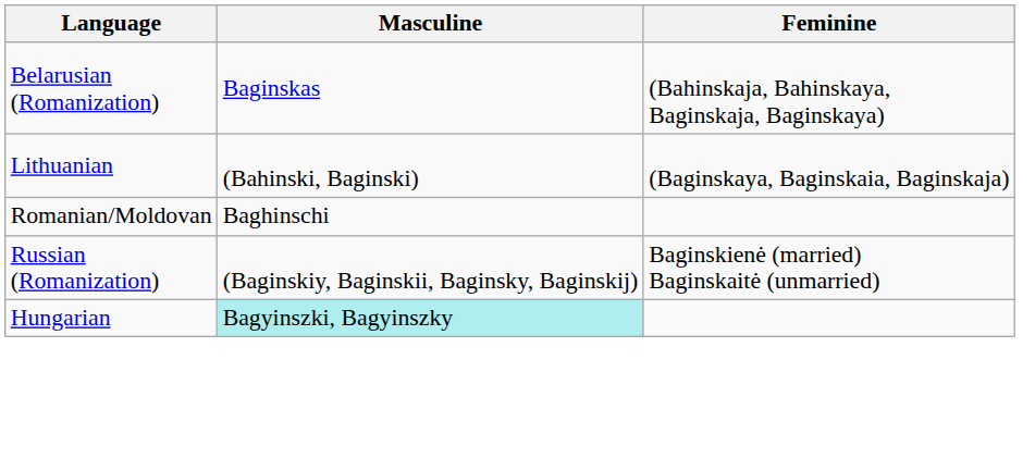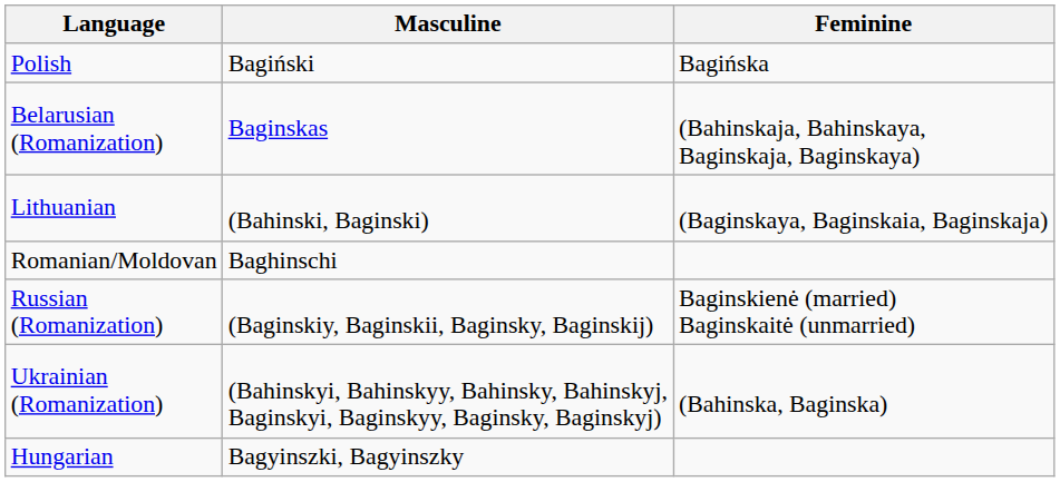 <table class="wikitable">
 <tr>
 <th>Language</th>
 <th>Masculine</th>
 <th>Feminine</th>
+</tr>
+<tr>
+<td><a href='#'>Polish</a></td>
+<td>Bagiński</td>
+<td>Bagińska</td>
 </tr>
 <tr>
 <td><a href='#'>Belarusian</a> <br>(<a href='#'>Romanization</a>)</td>
 <td><a href='#'>Baginskas</a></td>
 <td><br> (Bahinskaja, Bahinskaya, <br> Baginskaja, Baginskaya)</td>
 </tr>
 <tr>
 <td><a href='#'>Lithuanian</a></td>
 <td><br>(Bahinski, Baginski)</td>
 <td><br> (Baginskaya, Baginskaia, Baginskaja)</td>
 </tr>
 <tr>
 <td>Romanian/Moldovan</td>
 <td>Baghinschi</td>
 <td></td>
 </tr>
 <tr>
 <td><a href='#'>Russian</a> <br>(<a href='#'>Romanization</a>)</td>
 <td><br> (Baginskiy, Baginskii, Baginsky, Baginskij)</td>
 <td>Baginskienė (married)<br> Baginskaitė (unmarried)</td>
 </tr>
 <tr>
+<td><a href='#'>Ukrainian</a> <br>(<a href='#'>Romanization</a>)</td>
+<td><br> (Bahinskyi, Bahinskyy, Bahinsky, Bahinskyj, <br> Baginskyi, Baginskyy, Baginsky, Baginskyj)</td>
+<td><br> (Bahinska, Baginska)</td>
+</tr>
+<tr>
 <td><a href='#'>Hungarian</a></td>
-<td style="background: paleturquoise;">Bagyinszki, Bagyinszky</td>
+<td>Bagyinszki, Bagyinszky</td>
 <td></td>
 </tr>
 </table>
